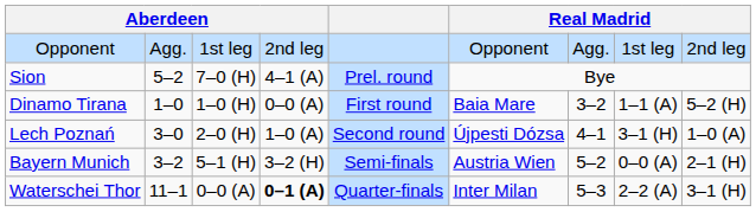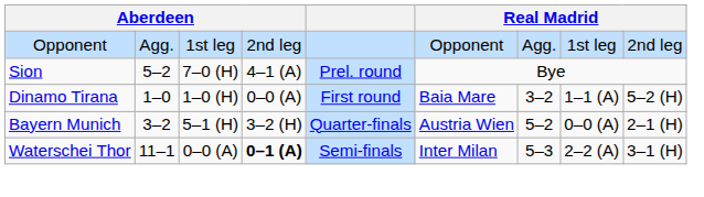 <table class="wikitable" style="text-align:center">
 <tr>
 <th colspan=4> <a href='#'>Aberdeen</a></th>
 <th></th>
 <th colspan=4> <a href='#'>Real Madrid</a></th>
 </tr>
 <tr style="background:#c1e0ff">
 <td>Opponent</td>
 <td>Agg.</td>
 <td>1st leg</td>
 <td>2nd leg</td>
 <td></td>
 <td>Opponent</td>
 <td>Agg.</td>
 <td>1st leg</td>
 <td>2nd leg</td>
 </tr>
 <tr>
 <td align=left> <a href='#'>Sion</a></td>
 <td>5–2</td>
 <td>7–0 (H)</td>
 <td>4–1 (A)</td>
 <td style="background:#c1e0ff;"><a href='#'>Prel. round</a></td>
 <td align=center colspan="4">Bye</td>
 </tr>
 <tr>
 <td align=left> <a href='#'>Dinamo Tirana</a></td>
 <td>1–0</td>
 <td>1–0 (H)</td>
 <td>0–0 (A)</td>
 <td style="background:#c1e0ff;"><a href='#'>First round</a></td>
 <td align=left> <a href='#'>Baia Mare</a></td>
 <td>3–2</td>
 <td>1–1 (A)</td>
 <td>5–2 (H)</td>
 </tr>
 <tr>
-<td align=left> <a href='#'>Lech Poznań</a></td>
-<td>3–0</td>
-<td>2–0 (H)</td>
-<td>1–0 (A)</td>
-<td style="background:#c1e0ff;"><a href='#'>Second round</a></td>
-<td align=left> <a href='#'>Újpesti Dózsa</a></td>
-<td>4–1</td>
-<td>3–1 (H)</td>
-<td>1–0 (A)</td>
-</tr>
-<tr>
 <td align=left> <a href='#'>Bayern Munich</a></td>
 <td>3–2</td>
 <td>5–1 (H)</td>
 <td>3–2 (H)</td>
-<td style="background:#c1e0ff;"><a href='#'>Semi-finals</a></td>
+<td style="background:#c1e0ff;"><a href='#'>Quarter-finals</a></td>
 <td align=left> <a href='#'>Austria Wien</a></td>
 <td>5–2</td>
 <td>0–0 (A)</td>
 <td>2–1 (H)</td>
 </tr>
 <tr>
 <td align=left> <a href='#'>Waterschei Thor</a></td>
 <td>11–1</td>
 <td>0–0 (A)</td>
 <td><strong>0–1 (A)</strong></td>
-<td style="background:#c1e0ff;"><a href='#'>Quarter-finals</a></td>
+<td style="background:#c1e0ff;"><a href='#'>Semi-finals</a></td>
 <td align=left> <a href='#'>Inter Milan</a></td>
 <td>5–3</td>
 <td>2–2 (A)</td>
 <td>3–1 (H)</td>
 </tr>
 </table>
